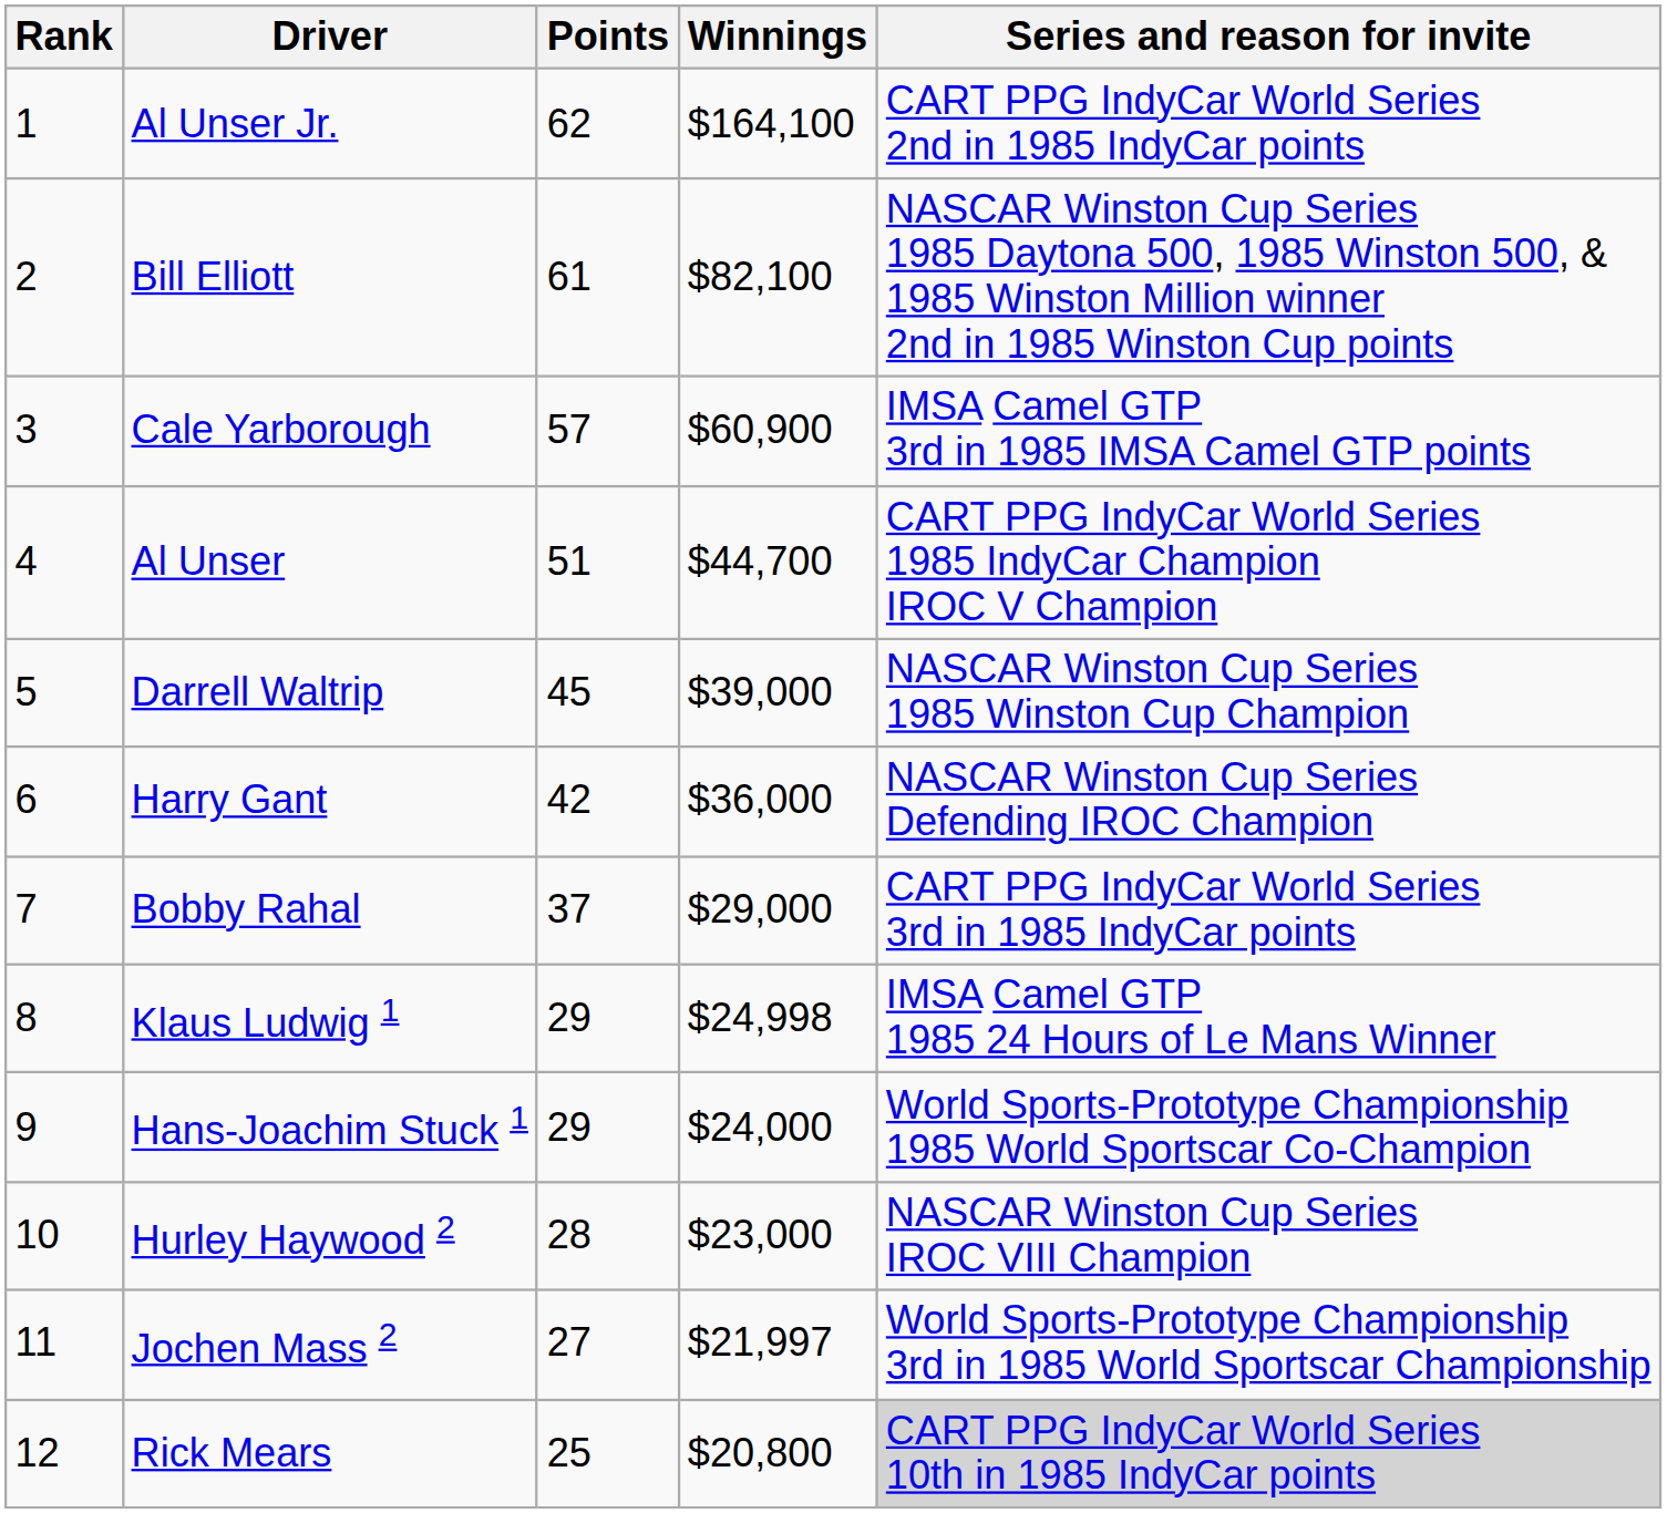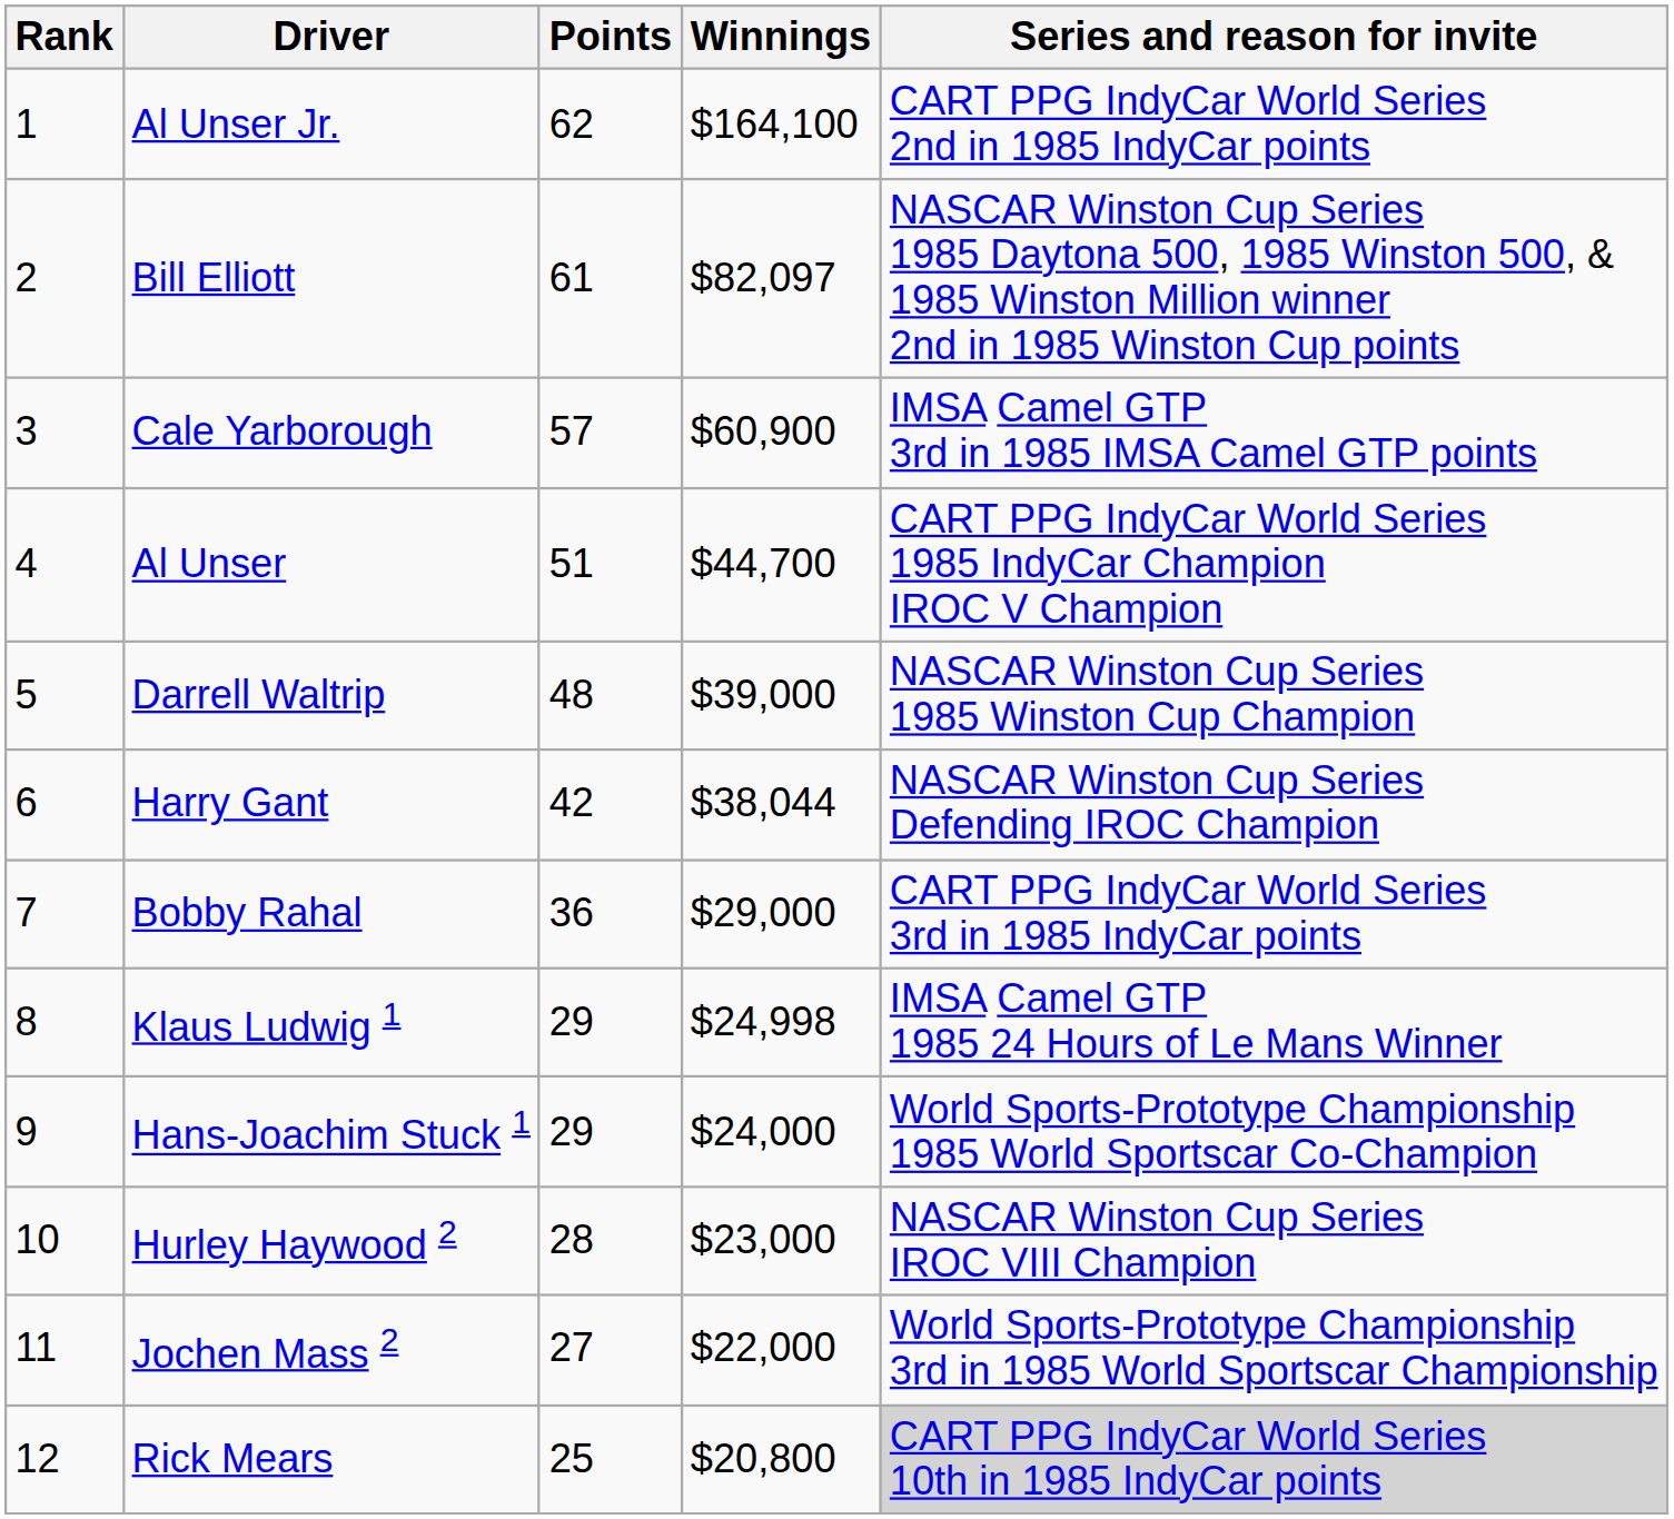 <table class="wikitable">
 <tr>
 <th><strong>Rank</strong></th>
 <th><strong>Driver</strong></th>
 <th><strong>Points</strong></th>
 <th><strong>Winnings</strong></th>
 <th><strong>Series and reason for invite</strong></th>
 </tr>
 <tr>
 <td>1</td>
 <td> <a href='#'>Al Unser Jr.</a></td>
 <td>62</td>
 <td>$164,100</td>
 <td><a href='#'>CART PPG IndyCar World Series</a><br><a href='#'>2nd in 1985 IndyCar points</a></td>
 </tr>
 <tr>
 <td>2</td>
 <td> <a href='#'>Bill Elliott</a></td>
 <td>61</td>
-<td>$82,100</td>
+<td>$82,097</td>
 <td><a href='#'>NASCAR Winston Cup Series</a><br><a href='#'>1985 Daytona 500</a>, <a href='#'>1985 Winston 500</a>, & <br><a href='#'>1985 Winston Million winner</a><br><a href='#'>2nd in 1985 Winston Cup points</a></td>
 </tr>
 <tr>
 <td>3</td>
 <td> <a href='#'>Cale Yarborough</a></td>
 <td>57</td>
 <td>$60,900</td>
 <td><a href='#'>IMSA</a> <a href='#'>Camel GTP</a><br><a href='#'>3rd in 1985 IMSA Camel GTP points</a></td>
 </tr>
 <tr>
 <td>4</td>
 <td> <a href='#'>Al Unser</a></td>
 <td>51</td>
 <td>$44,700</td>
 <td><a href='#'>CART PPG IndyCar World Series</a><br><a href='#'>1985 IndyCar Champion</a><br><a href='#'>IROC V Champion</a></td>
 </tr>
 <tr>
 <td>5</td>
 <td> <a href='#'>Darrell Waltrip</a></td>
-<td>45</td>
+<td>48</td>
 <td>$39,000</td>
 <td><a href='#'>NASCAR Winston Cup Series</a><br><a href='#'>1985 Winston Cup Champion</a></td>
 </tr>
 <tr>
 <td>6</td>
 <td> <a href='#'>Harry Gant</a></td>
 <td>42</td>
-<td>$36,000</td>
+<td>$38,044</td>
 <td><a href='#'>NASCAR Winston Cup Series</a><br><a href='#'>Defending IROC Champion</a></td>
 </tr>
 <tr>
 <td>7</td>
 <td> <a href='#'>Bobby Rahal</a></td>
-<td>37</td>
+<td>36</td>
 <td>$29,000</td>
 <td><a href='#'>CART PPG IndyCar World Series</a><br><a href='#'>3rd in 1985 IndyCar points</a></td>
 </tr>
 <tr>
 <td>8</td>
 <td> <a href='#'>Klaus Ludwig</a> <sup><a href='#'>1</a></sup></td>
 <td>29</td>
 <td>$24,998</td>
 <td><a href='#'>IMSA</a> <a href='#'>Camel GTP</a><br><a href='#'>1985 24 Hours of Le Mans Winner</a></td>
 </tr>
 <tr>
 <td>9</td>
 <td> <a href='#'>Hans-Joachim Stuck</a> <sup><a href='#'>1</a></sup></td>
 <td>29</td>
 <td>$24,000</td>
 <td><a href='#'>World Sports-Prototype Championship</a><br><a href='#'>1985 World Sportscar Co-Champion</a></td>
 </tr>
 <tr>
 <td>10</td>
 <td> <a href='#'>Hurley Haywood</a> <sup><a href='#'>2</a></sup></td>
 <td>28</td>
 <td>$23,000</td>
 <td><a href='#'>NASCAR Winston Cup Series</a><br><a href='#'>IROC VIII Champion</a></td>
 </tr>
 <tr>
 <td>11</td>
 <td> <a href='#'>Jochen Mass</a> <sup><a href='#'>2</a></sup></td>
 <td>27</td>
-<td>$21,997</td>
+<td>$22,000</td>
 <td><a href='#'>World Sports-Prototype Championship</a><br><a href='#'>3rd in 1985 World Sportscar Championship</a></td>
 </tr>
 <tr>
 <td>12</td>
 <td> <a href='#'>Rick Mears</a></td>
 <td>25</td>
 <td>$20,800</td>
 <td style="background: lightgrey;"><a href='#'>CART PPG IndyCar World Series</a><br><a href='#'>10th in 1985 IndyCar points</a></td>
 </tr>
 </table>
